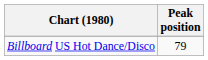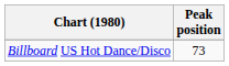 <table class="wikitable plainrowheaders">
 <tr>
 <th scope="col">Chart (1980)</th>
 <th scope="col">Peak<br>position</th>
 </tr>
 <tr>
 </tr>
 <tr>
 <td align="left"><em><a href='#'>Billboard</a></em> <a href='#'>US Hot Dance/Disco</a></td>
-<td align="center">79</td>
+<td align="center">73</td>
 </tr>
 </table>
